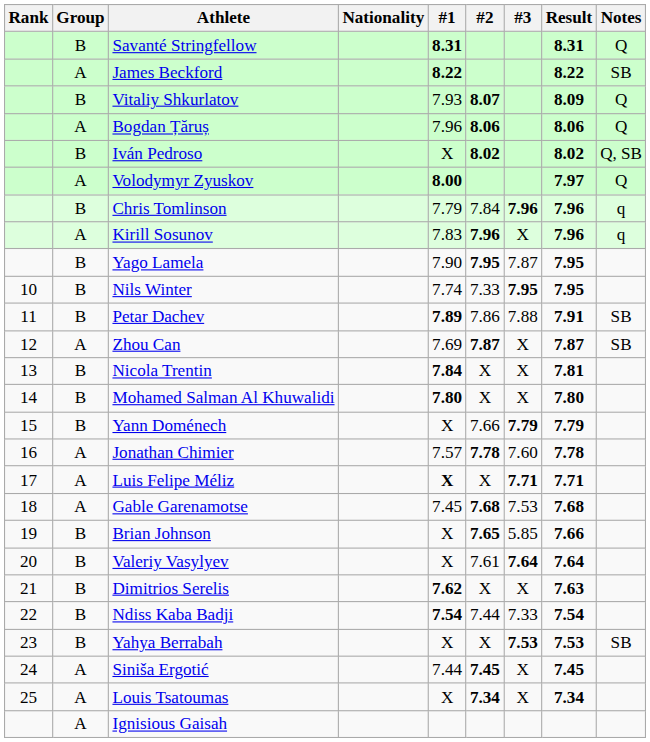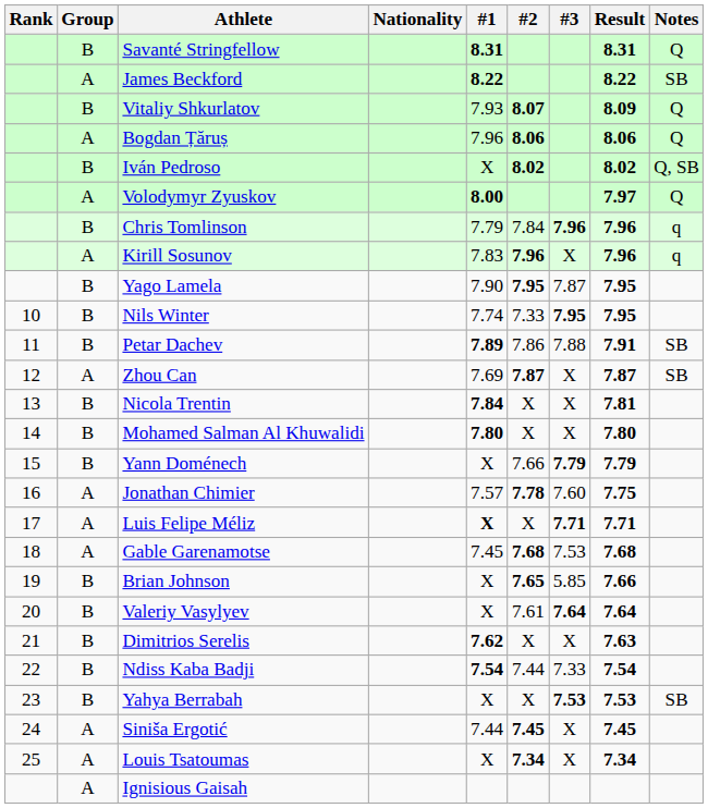 <table class="wikitable sortable" style="text-align:center">
 <tr>
 <th>Rank</th>
 <th>Group</th>
 <th>Athlete</th>
 <th>Nationality</th>
 <th>#1</th>
 <th>#2</th>
 <th>#3</th>
 <th>Result</th>
 <th>Notes</th>
 </tr>
 <tr bgcolor=ccffcc>
 <td></td>
 <td>B</td>
 <td align=left><a href='#'>Savanté Stringfellow</a></td>
 <td align=left></td>
 <td><strong>8.31</strong></td>
 <td></td>
 <td></td>
 <td><strong>8.31</strong></td>
 <td>Q</td>
 </tr>
 <tr bgcolor=ccffcc>
 <td></td>
 <td>A</td>
 <td align=left><a href='#'>James Beckford</a></td>
 <td align=left></td>
 <td><strong>8.22</strong></td>
 <td></td>
 <td></td>
 <td><strong>8.22</strong></td>
 <td>SB</td>
 </tr>
 <tr bgcolor=ccffcc>
 <td></td>
 <td>B</td>
 <td align=left><a href='#'>Vitaliy Shkurlatov</a></td>
 <td align=left></td>
 <td>7.93</td>
 <td><strong>8.07</strong></td>
 <td></td>
 <td><strong>8.09</strong></td>
 <td>Q</td>
 </tr>
 <tr bgcolor=ccffcc>
 <td></td>
 <td>A</td>
 <td align=left><a href='#'>Bogdan Țăruș</a></td>
 <td align=left></td>
 <td>7.96</td>
 <td><strong>8.06</strong></td>
 <td></td>
 <td><strong>8.06</strong></td>
 <td>Q</td>
 </tr>
 <tr bgcolor=ccffcc>
 <td></td>
 <td>B</td>
 <td align=left><a href='#'>Iván Pedroso</a></td>
 <td align=left></td>
 <td>X</td>
 <td><strong>8.02</strong></td>
 <td></td>
 <td><strong>8.02</strong></td>
 <td>Q, SB</td>
 </tr>
 <tr bgcolor=ccffcc>
 <td></td>
 <td>A</td>
 <td align=left><a href='#'>Volodymyr Zyuskov</a></td>
 <td align=left></td>
 <td><strong>8.00</strong></td>
 <td></td>
 <td></td>
 <td><strong>7.97</strong></td>
 <td>Q</td>
 </tr>
 <tr bgcolor=ddffdd>
 <td></td>
 <td>B</td>
 <td align=left><a href='#'>Chris Tomlinson</a></td>
 <td align=left></td>
 <td>7.79</td>
 <td>7.84</td>
 <td><strong>7.96</strong></td>
 <td><strong>7.96</strong></td>
 <td>q</td>
 </tr>
 <tr bgcolor=ddffdd>
 <td></td>
 <td>A</td>
 <td align=left><a href='#'>Kirill Sosunov</a></td>
 <td align=left></td>
 <td>7.83</td>
 <td><strong>7.96</strong></td>
 <td>X</td>
 <td><strong>7.96</strong></td>
 <td>q</td>
 </tr>
 <tr>
 <td></td>
 <td>B</td>
 <td align=left><a href='#'>Yago Lamela</a></td>
 <td align=left></td>
 <td>7.90</td>
 <td><strong>7.95</strong></td>
 <td>7.87</td>
 <td><strong>7.95</strong></td>
 <td></td>
 </tr>
 <tr>
 <td>10</td>
 <td>B</td>
 <td align=left><a href='#'>Nils Winter</a></td>
 <td align=left></td>
 <td>7.74</td>
 <td>7.33</td>
 <td><strong>7.95</strong></td>
 <td><strong>7.95</strong></td>
 <td></td>
 </tr>
 <tr>
 <td>11</td>
 <td>B</td>
 <td align=left><a href='#'>Petar Dachev</a></td>
 <td align=left></td>
 <td><strong>7.89</strong></td>
 <td>7.86</td>
 <td>7.88</td>
 <td><strong>7.91</strong></td>
 <td>SB</td>
 </tr>
 <tr>
 <td>12</td>
 <td>A</td>
 <td align=left><a href='#'>Zhou Can</a></td>
 <td align=left></td>
 <td>7.69</td>
 <td><strong>7.87</strong></td>
 <td>X</td>
 <td><strong>7.87</strong></td>
 <td>SB</td>
 </tr>
 <tr>
 <td>13</td>
 <td>B</td>
 <td align=left><a href='#'>Nicola Trentin</a></td>
 <td align=left></td>
 <td><strong>7.84</strong></td>
 <td>X</td>
 <td>X</td>
 <td><strong>7.81</strong></td>
 <td></td>
 </tr>
 <tr>
 <td>14</td>
 <td>B</td>
 <td align=left><a href='#'>Mohamed Salman Al Khuwalidi</a></td>
 <td align=left></td>
 <td><strong>7.80</strong></td>
 <td>X</td>
 <td>X</td>
 <td><strong>7.80</strong></td>
 <td></td>
 </tr>
 <tr>
 <td>15</td>
 <td>B</td>
 <td align=left><a href='#'>Yann Doménech</a></td>
 <td align=left></td>
 <td>X</td>
 <td>7.66</td>
 <td><strong>7.79</strong></td>
 <td><strong>7.79</strong></td>
 <td></td>
 </tr>
 <tr>
 <td>16</td>
 <td>A</td>
 <td align=left><a href='#'>Jonathan Chimier</a></td>
 <td align=left></td>
 <td>7.57</td>
 <td><strong>7.78</strong></td>
 <td>7.60</td>
-<td><strong>7.78</strong></td>
+<td><strong>7.75</strong></td>
 <td></td>
 </tr>
 <tr>
 <td>17</td>
 <td>A</td>
 <td align=left><a href='#'>Luis Felipe Méliz</a></td>
 <td align=left></td>
 <td><strong>X</strong></td>
 <td>X</td>
 <td><strong>7.71</strong></td>
 <td><strong>7.71</strong></td>
 <td></td>
 </tr>
 <tr>
 <td>18</td>
 <td>A</td>
 <td align=left><a href='#'>Gable Garenamotse</a></td>
 <td align=left></td>
 <td>7.45</td>
 <td><strong>7.68</strong></td>
 <td>7.53</td>
 <td><strong>7.68</strong></td>
 <td></td>
 </tr>
 <tr>
 <td>19</td>
 <td>B</td>
 <td align=left><a href='#'>Brian Johnson</a></td>
 <td align=left></td>
 <td>X</td>
 <td><strong>7.65</strong></td>
 <td>5.85</td>
 <td><strong>7.66</strong></td>
 <td></td>
 </tr>
 <tr>
 <td>20</td>
 <td>B</td>
 <td align=left><a href='#'>Valeriy Vasylyev</a></td>
 <td align=left></td>
 <td>X</td>
 <td>7.61</td>
 <td><strong>7.64</strong></td>
 <td><strong>7.64</strong></td>
 <td></td>
 </tr>
 <tr>
 <td>21</td>
 <td>B</td>
 <td align=left><a href='#'>Dimitrios Serelis</a></td>
 <td align=left></td>
 <td><strong>7.62</strong></td>
 <td>X</td>
 <td>X</td>
 <td><strong>7.63</strong></td>
 <td></td>
 </tr>
 <tr>
 <td>22</td>
 <td>B</td>
 <td align=left><a href='#'>Ndiss Kaba Badji</a></td>
 <td align=left></td>
 <td><strong>7.54</strong></td>
 <td>7.44</td>
 <td>7.33</td>
 <td><strong>7.54</strong></td>
 <td></td>
 </tr>
 <tr>
 <td>23</td>
 <td>B</td>
 <td align=left><a href='#'>Yahya Berrabah</a></td>
 <td align=left></td>
 <td>X</td>
 <td>X</td>
 <td><strong>7.53</strong></td>
 <td><strong>7.53</strong></td>
 <td>SB</td>
 </tr>
 <tr>
 <td>24</td>
 <td>A</td>
 <td align=left><a href='#'>Siniša Ergotić</a></td>
 <td align=left></td>
 <td>7.44</td>
 <td><strong>7.45</strong></td>
 <td>X</td>
 <td><strong>7.45</strong></td>
 <td></td>
 </tr>
 <tr>
 <td>25</td>
 <td>A</td>
 <td align=left><a href='#'>Louis Tsatoumas</a></td>
 <td align=left></td>
 <td>X</td>
 <td><strong>7.34</strong></td>
 <td>X</td>
 <td><strong>7.34</strong></td>
 <td></td>
 </tr>
 <tr>
 <td></td>
 <td>A</td>
 <td align=left><a href='#'>Ignisious Gaisah</a></td>
 <td align=left></td>
 <td></td>
 <td></td>
 <td></td>
 <td><strong></strong></td>
 <td></td>
 </tr>
 </table>
